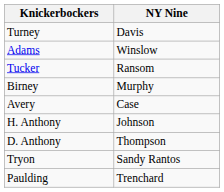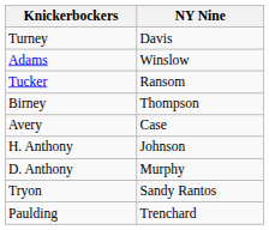 <table class="wikitable" width="300px">
 <tr>
 <th width=150px>Knickerbockers</th>
 <th width=150px>NY Nine</th>
 </tr>
 <tr>
 <td>Turney</td>
 <td>Davis</td>
 </tr>
 <tr>
 <td><a href='#'>Adams</a></td>
 <td>Winslow</td>
 </tr>
 <tr>
 <td><a href='#'>Tucker</a></td>
 <td>Ransom</td>
 </tr>
 <tr>
 <td>Birney</td>
-<td>Murphy</td>
+<td>Thompson</td>
 </tr>
 <tr>
 <td>Avery</td>
 <td>Case</td>
 </tr>
 <tr>
 <td>H. Anthony</td>
 <td>Johnson</td>
 </tr>
 <tr>
 <td>D. Anthony</td>
-<td>Thompson</td>
+<td>Murphy</td>
 </tr>
 <tr>
 <td>Tryon</td>
 <td>Sandy Rantos</td>
 </tr>
 <tr>
 <td>Paulding</td>
 <td>Trenchard</td>
 </tr>
 </table>
